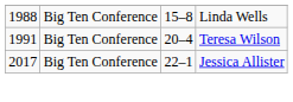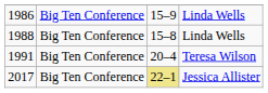 <table class="wikitable">
 <tr>
+</tr>
+<tr>
+<td>1986</td>
+<td><a href='#'>Big Ten Conference</a></td>
+<td>15–9</td>
+<td><a href='#'>Linda Wells</a></td>
 </tr>
 <tr>
 <td>1988</td>
 <td>Big Ten Conference</td>
 <td>15–8</td>
 <td>Linda Wells</td>
 </tr>
 <tr>
 <td>1991</td>
 <td>Big Ten Conference</td>
 <td>20–4</td>
 <td><a href='#'>Teresa Wilson</a></td>
 </tr>
 <tr>
 <td>2017</td>
 <td>Big Ten Conference</td>
-<td>22–1</td>
+<td style="background: khaki;">22–1</td>
 <td><a href='#'>Jessica Allister</a></td>
 </tr>
 </table>
